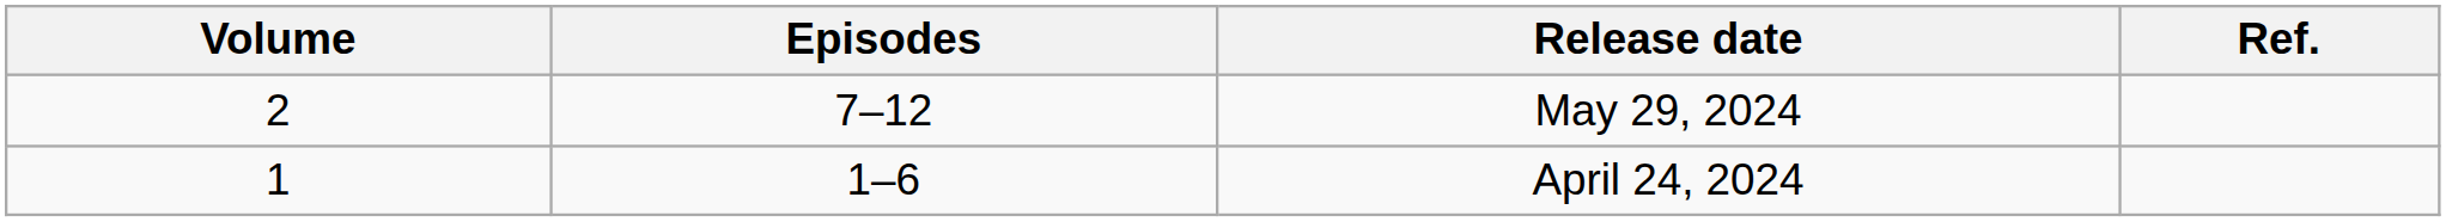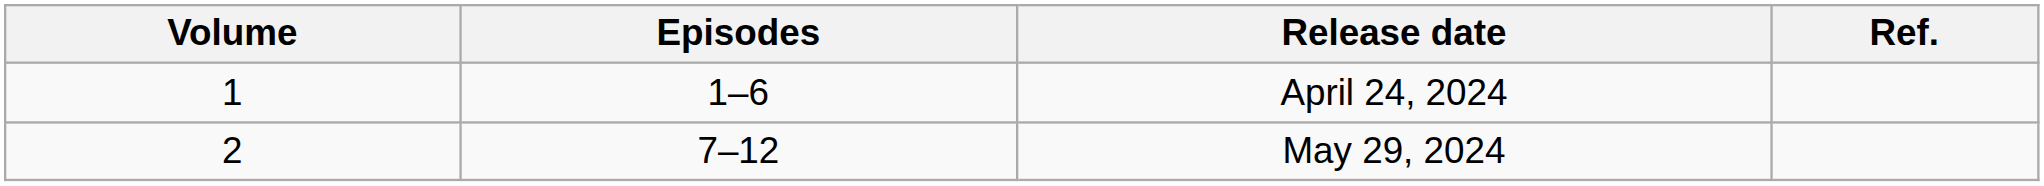 <table class="wikitable" style="text-align: center; width: 70%;">
 <tr>
 <th>Volume</th>
 <th>Episodes</th>
 <th>Release date</th>
 <th>Ref.</th>
 </tr>
 <tr>
+<td>1</td>
+<td>1–6</td>
+<td>April 24, 2024</td>
+<td></td>
+</tr>
+<tr>
 <td>2</td>
 <td>7–12</td>
 <td>May 29, 2024</td>
 <td></td>
 </tr>
-<tr>
-<td>1</td>
-<td>1–6</td>
-<td>April 24, 2024</td>
-<td></td>
-</tr>
 </table>
